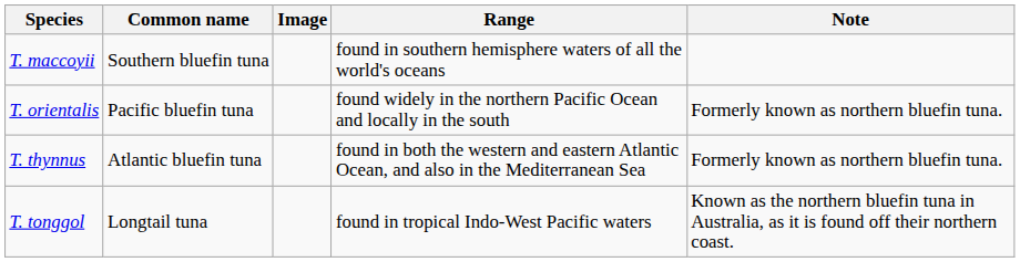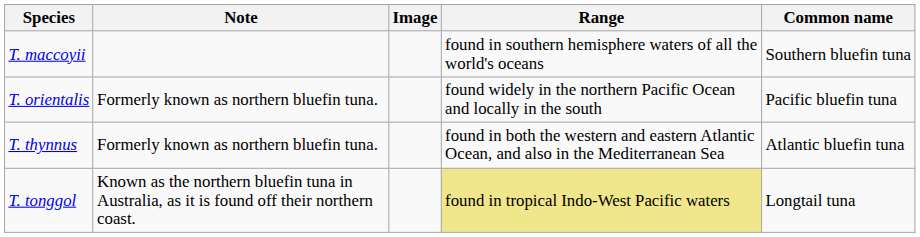 <table class="sortable wikitable">
 <tr>
 <th>Species</th>
-<th>Common name</th>
+<th>Note</th>
 <th>Image</th>
 <th>Range</th>
-<th>Note</th>
+<th>Common name</th>
 </tr>
 <tr>
 <td><em><a href='#'>T. maccoyii</a></em></td>
-<td>Southern bluefin tuna</td>
+<td></td>
 <td></td>
 <td>found in southern hemisphere waters of all the world's oceans</td>
-<td></td>
+<td>Southern bluefin tuna</td>
 </tr>
 <tr>
 <td><em><a href='#'>T. orientalis</a></em></td>
-<td>Pacific bluefin tuna</td>
+<td>Formerly known as northern bluefin tuna.</td>
 <td></td>
 <td>found widely in the northern Pacific Ocean and locally in the south</td>
-<td>Formerly known as northern bluefin tuna.</td>
+<td>Pacific bluefin tuna</td>
 </tr>
 <tr>
 <td><em><a href='#'>T. thynnus</a></em></td>
-<td>Atlantic bluefin tuna</td>
+<td>Formerly known as northern bluefin tuna.</td>
 <td></td>
 <td>found in both the western and eastern Atlantic Ocean, and also in the Mediterranean Sea</td>
-<td>Formerly known as northern bluefin tuna.</td>
+<td>Atlantic bluefin tuna</td>
 </tr>
 <tr>
 <td><em><a href='#'>T. tonggol</a></em></td>
+<td>Known as the northern bluefin tuna in  Australia, as it is found off their northern coast.</td>
+<td></td>
+<td style="background: khaki;">found in tropical Indo-West Pacific waters</td>
 <td>Longtail tuna</td>
-<td></td>
-<td>found in tropical Indo-West Pacific waters</td>
-<td>Known as the northern bluefin tuna in  Australia, as it is found off their northern coast.</td>
 </tr>
 </table>
